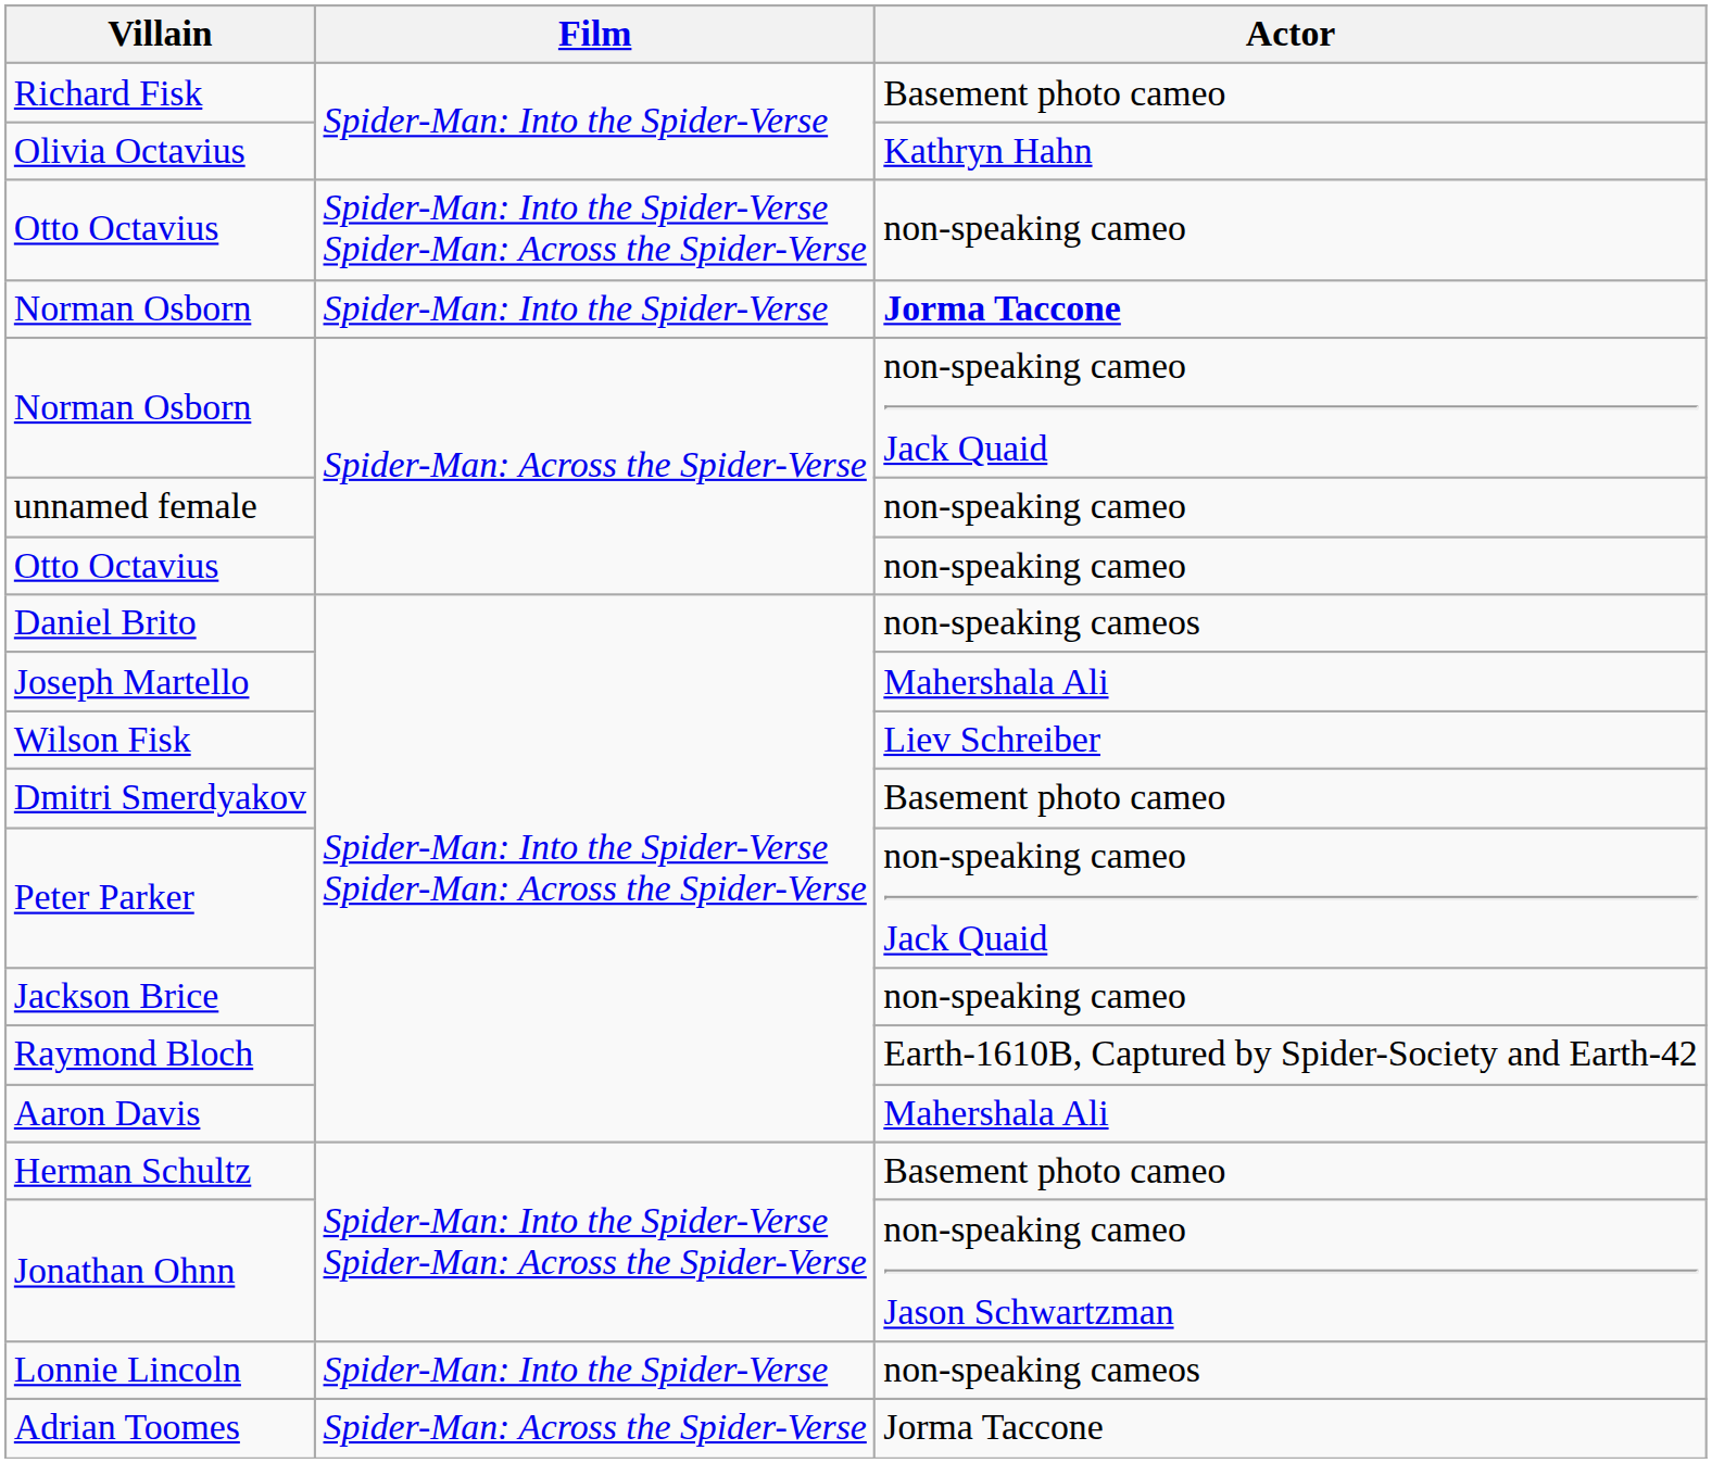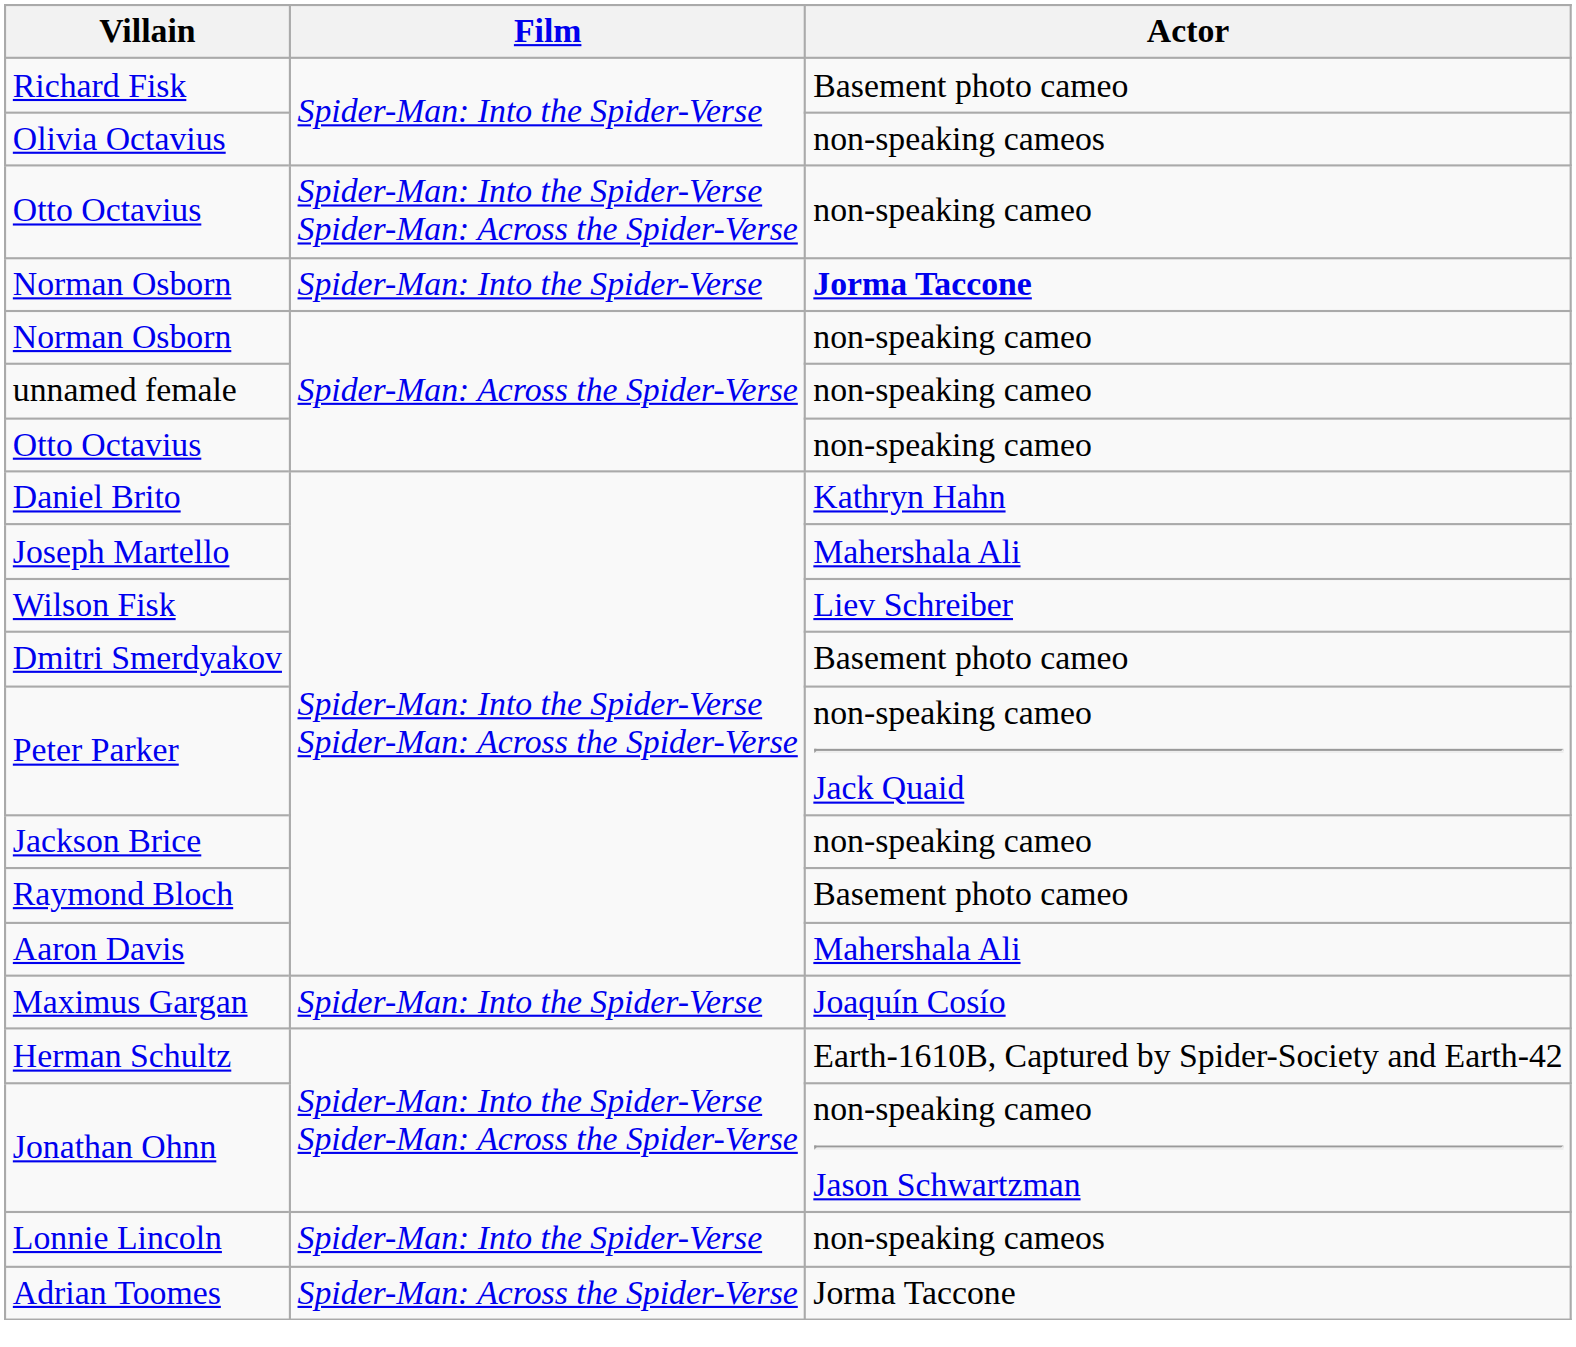 <table class="wikitable">
 <tr>
 <th>Villain</th>
 <th><a href='#'>Film</a></th>
 <th>Actor</th>
 </tr>
 <tr>
 <td><a href='#'>Richard Fisk</a><br><a href='#'></a></td>
 <td rowspan="2"><em><a href='#'>Spider-Man: Into the Spider-Verse</a></em></td>
 <td>Basement photo cameo</td>
 </tr>
 <tr>
 <td><a href='#'>Olivia Octavius<br></a></td>
-<td><a href='#'>Kathryn Hahn</a></td>
+<td>non-speaking cameos</td>
 </tr>
 <tr>
 <td><a href='#'>Otto Octavius<br></a></td>
 <td><em><a href='#'>Spider-Man: Into the Spider-Verse</a></em><br><em><a href='#'>Spider-Man: Across the Spider-Verse</a></em></td>
 <td>non-speaking cameo</td>
 </tr>
 <tr>
 <td><a href='#'>Norman Osborn</a><br><a href='#'></a></td>
 <td><em><a href='#'>Spider-Man: Into the Spider-Verse</a></em></td>
 <td><strong><a href='#'>Jorma Taccone</a></strong></td>
 </tr>
 <tr>
 <td><a href='#'>Norman Osborn</a><br><a href='#'></a></td>
 <td rowspan="3"><em><a href='#'>Spider-Man: Across the Spider-Verse</a></em></td>
-<td>non-speaking cameo<hr><a href='#'>Jack Quaid</a></td>
+<td>non-speaking cameo</td>
 </tr>
 <tr>
 <td>unnamed female<br></td>
 <td>non-speaking cameo</td>
 </tr>
 <tr>
 <td><a href='#'>Otto Octavius<br></a></td>
 <td>non-speaking cameo</td>
 </tr>
 <tr>
 <td><a href='#'>Daniel Brito<br></a></td>
 <td rowspan="8"><em><a href='#'>Spider-Man: Into the Spider-Verse</a></em><br><em><a href='#'>Spider-Man: Across the Spider-Verse</a></em></td>
-<td>non-speaking cameos</td>
+<td><a href='#'>Kathryn Hahn</a></td>
 </tr>
 <tr>
 <td><a href='#'>Joseph Martello<br></a></td>
 <td><a href='#'>Mahershala Ali</a></td>
 </tr>
 <tr>
 <td><a href='#'>Wilson Fisk<br></a></td>
 <td><a href='#'>Liev Schreiber</a></td>
 </tr>
 <tr>
 <td><a href='#'>Dmitri Smerdyakov<br></a></td>
 <td>Basement photo cameo</td>
 </tr>
 <tr>
 <td><a href='#'>Peter Parker</a><br><a href='#'></a></td>
 <td>non-speaking cameo<hr><a href='#'>Jack Quaid</a></td>
 </tr>
 <tr>
 <td><a href='#'>Jackson Brice<br></a></td>
 <td>non-speaking cameo</td>
 </tr>
 <tr>
 <td><a href='#'>Raymond Bloch<br></a></td>
-<td>Earth-1610B, Captured by Spider-Society and Earth-42</td>
+<td>Basement photo cameo</td>
 </tr>
 <tr>
 <td><a href='#'>Aaron Davis</a><br><a href='#'></a></td>
 <td><a href='#'>Mahershala Ali</a></td>
 </tr>
 <tr>
+<td><a href='#'>Maximus Gargan</a><br><a href='#'></a></td>
+<td><em><a href='#'>Spider-Man: Into the Spider-Verse</a></em></td>
+<td><a href='#'>Joaquín Cosío</a></td>
+</tr>
+<tr>
 <td><a href='#'>Herman Schultz<br></a></td>
 <td rowspan="2"><em><a href='#'>Spider-Man: Into the Spider-Verse</a></em><br><em><a href='#'>Spider-Man: Across the Spider-Verse</a></em></td>
-<td>Basement photo cameo</td>
+<td>Earth-1610B, Captured by Spider-Society and Earth-42</td>
 </tr>
 <tr>
 <td><a href='#'>Jonathan Ohnn</a><br><a href='#'></a></td>
 <td>non-speaking cameo<hr><a href='#'>Jason Schwartzman</a></td>
 </tr>
 <tr>
 <td><a href='#'>Lonnie Lincoln<br></a></td>
 <td><em><a href='#'>Spider-Man: Into the Spider-Verse</a></em></td>
 <td>non-speaking cameos</td>
 </tr>
 <tr>
 <td><a href='#'>Adrian Toomes<br></a></td>
 <td><em><a href='#'>Spider-Man: Across the Spider-Verse</a></em></td>
 <td>Jorma Taccone</td>
 </tr>
 </table>
